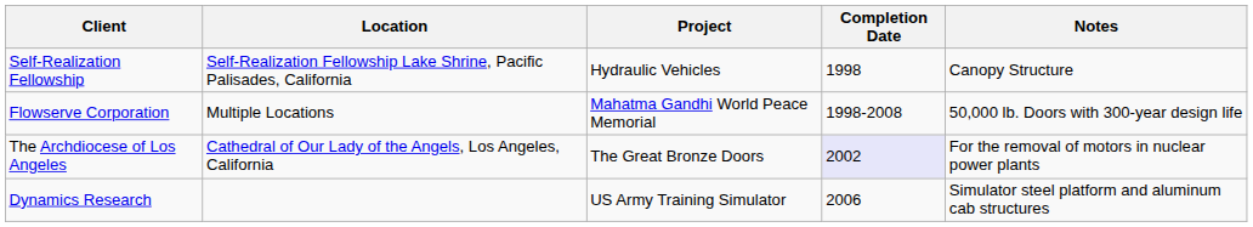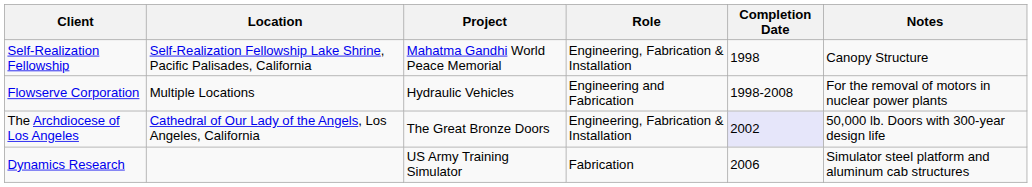 <table class="wikitable">
 <tr>
 <th><strong>Client</strong></th>
 <th><strong>Location</strong></th>
 <th><strong>Project</strong></th>
+<th><strong>Role</strong></th>
 <th><strong>Completion Date</strong></th>
 <th><strong>Notes</strong></th>
 </tr>
 <tr>
 <td><a href='#'>Self-Realization Fellowship</a></td>
 <td><a href='#'>Self-Realization Fellowship Lake Shrine</a>, Pacific Palisades,  California</td>
-<td>Hydraulic Vehicles</td>
+<td><a href='#'>Mahatma Gandhi</a> World Peace Memorial</td>
+<td>Engineering, Fabrication & Installation</td>
 <td>1998</td>
 <td>Canopy Structure</td>
 </tr>
 <tr>
 <td><a href='#'>Flowserve Corporation</a></td>
 <td>Multiple Locations</td>
-<td><a href='#'>Mahatma Gandhi</a> World Peace Memorial</td>
+<td>Hydraulic Vehicles</td>
+<td>Engineering and Fabrication</td>
 <td>1998-2008</td>
-<td>50,000 lb. Doors with 300-year design life</td>
+<td>For the removal of motors in nuclear power plants</td>
 </tr>
 <tr>
 <td>The <a href='#'>Archdiocese of Los Angeles</a></td>
 <td><a href='#'>Cathedral of Our Lady of the Angels</a>, Los Angeles, California</td>
 <td>The Great Bronze Doors</td>
+<td>Engineering, Fabrication & Installation</td>
 <td style="background: lavender;">2002</td>
-<td>For the removal of motors in nuclear power plants</td>
+<td>50,000 lb. Doors with 300-year design life</td>
 </tr>
 <tr>
 <td><a href='#'>Dynamics Research</a></td>
 <td></td>
 <td>US Army Training Simulator</td>
+<td>Fabrication</td>
 <td>2006</td>
 <td>Simulator steel platform and aluminum cab structures</td>
 </tr>
 </table>
